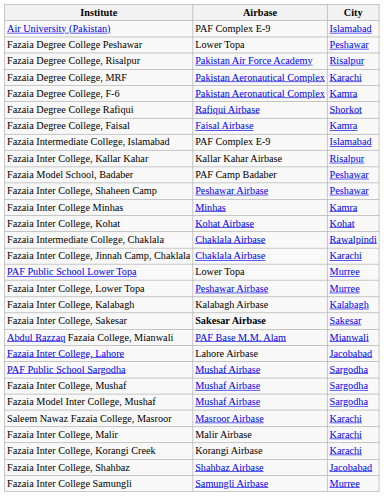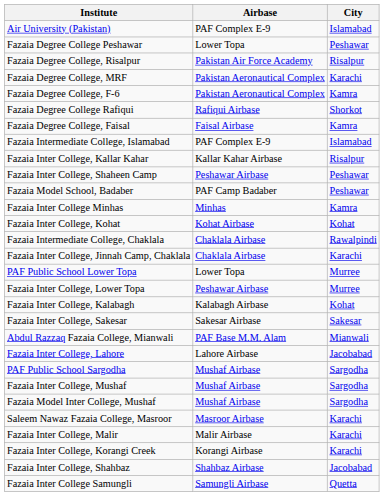 <table class="wikitable" style="margin:1em auto;">
 <tr>
 <th>Institute</th>
 <th>Airbase</th>
 <th>City</th>
 </tr>
 <tr>
 <td><a href='#'>Air University (Pakistan)</a></td>
 <td>PAF Complex E-9</td>
 <td><a href='#'>Islamabad</a></td>
 </tr>
 <tr>
 <td>Fazaia Degree College Peshawar</td>
 <td>Lower Topa</td>
 <td><a href='#'>Peshawar</a></td>
 </tr>
 <tr>
 <td>Fazaia Degree College, Risalpur</td>
 <td><a href='#'>Pakistan Air Force Academy</a></td>
 <td><a href='#'>Risalpur</a></td>
 </tr>
 <tr>
 <td>Fazaia Degree College, MRF</td>
 <td><a href='#'>Pakistan Aeronautical Complex</a></td>
 <td><a href='#'>Karachi</a></td>
 </tr>
 <tr>
 <td>Fazaia Degree College, F-6</td>
 <td><a href='#'>Pakistan Aeronautical Complex</a></td>
 <td><a href='#'>Kamra</a></td>
 </tr>
 <tr>
 <td>Fazaia Degree College Rafiqui</td>
 <td><a href='#'>Rafiqui Airbase</a></td>
 <td><a href='#'>Shorkot</a></td>
 </tr>
 <tr>
 <td>Fazaia Degree College, Faisal</td>
 <td><a href='#'>Faisal Airbase</a></td>
 <td><a href='#'>Kamra</a></td>
 </tr>
 <tr>
 <td>Fazaia Intermediate College, Islamabad</td>
 <td>PAF Complex E-9</td>
 <td><a href='#'>Islamabad</a></td>
 </tr>
 <tr>
 <td>Fazaia Inter College, Kallar Kahar</td>
 <td>Kallar Kahar Airbase</td>
 <td><a href='#'>Risalpur</a></td>
 </tr>
 <tr>
-<td>Fazaia Model School, Badaber</td>
-<td>PAF Camp Badaber</td>
+<td>Fazaia Inter College, Shaheen Camp</td>
+<td><a href='#'>Peshawar Airbase</a></td>
 <td><a href='#'>Peshawar</a></td>
 </tr>
 <tr>
-<td>Fazaia Inter College, Shaheen Camp</td>
-<td><a href='#'>Peshawar Airbase</a></td>
+<td>Fazaia Model School, Badaber</td>
+<td>PAF Camp Badaber</td>
 <td><a href='#'>Peshawar</a></td>
 </tr>
 <tr>
 <td>Fazaia Inter College Minhas</td>
 <td><a href='#'>Minhas</a></td>
 <td><a href='#'>Kamra</a></td>
 </tr>
 <tr>
 <td>Fazaia Inter College, Kohat</td>
 <td><a href='#'>Kohat Airbase</a></td>
 <td><a href='#'>Kohat</a></td>
 </tr>
 <tr>
 <td>Fazaia Intermediate College, Chaklala</td>
 <td><a href='#'>Chaklala Airbase</a></td>
 <td><a href='#'>Rawalpindi</a></td>
 </tr>
 <tr>
 <td>Fazaia Inter College, Jinnah Camp, Chaklala</td>
 <td><a href='#'>Chaklala Airbase</a></td>
 <td><a href='#'>Karachi</a></td>
 </tr>
 <tr>
 <td><a href='#'>PAF Public School Lower Topa</a></td>
 <td>Lower Topa</td>
 <td><a href='#'>Murree</a></td>
 </tr>
 <tr>
 <td>Fazaia Inter College, Lower Topa</td>
 <td><a href='#'>Peshawar Airbase</a></td>
 <td><a href='#'>Murree</a></td>
 </tr>
 <tr>
 <td>Fazaia Inter College, Kalabagh</td>
 <td>Kalabagh Airbase</td>
-<td><a href='#'>Kalabagh</a></td>
+<td><a href='#'>Kohat</a></td>
 </tr>
 <tr>
 <td>Fazaia Inter College, Sakesar</td>
-<td><strong>Sakesar Airbase</strong></td>
+<td>Sakesar Airbase</td>
 <td><a href='#'>Sakesar</a></td>
 </tr>
 <tr>
 <td><a href='#'>Abdul Razzaq</a> Fazaia College, Mianwali</td>
 <td><a href='#'>PAF Base M.M. Alam</a></td>
 <td><a href='#'>Mianwali</a></td>
 </tr>
 <tr>
 <td><a href='#'>Fazaia Inter College, Lahore</a></td>
 <td>Lahore Airbase</td>
 <td><a href='#'>Jacobabad</a></td>
 </tr>
 <tr>
 <td><a href='#'>PAF Public School Sargodha</a></td>
 <td><a href='#'>Mushaf Airbase</a></td>
 <td><a href='#'>Sargodha</a></td>
 </tr>
 <tr>
 <td>Fazaia Inter College, Mushaf</td>
 <td><a href='#'>Mushaf Airbase</a></td>
 <td><a href='#'>Sargodha</a></td>
 </tr>
 <tr>
 <td>Fazaia Model Inter College, Mushaf</td>
 <td><a href='#'>Mushaf Airbase</a></td>
 <td><a href='#'>Sargodha</a></td>
 </tr>
 <tr>
 <td>Saleem Nawaz Fazaia College, Masroor</td>
 <td><a href='#'>Masroor Airbase</a></td>
 <td><a href='#'>Karachi</a></td>
 </tr>
 <tr>
 <td>Fazaia Inter College, Malir</td>
 <td>Malir Airbase</td>
 <td><a href='#'>Karachi</a></td>
 </tr>
 <tr>
 <td>Fazaia Inter College, Korangi Creek</td>
 <td>Korangi Airbase</td>
 <td><a href='#'>Karachi</a></td>
 </tr>
 <tr>
 <td>Fazaia Inter College, Shahbaz</td>
 <td><a href='#'>Shahbaz Airbase</a></td>
 <td><a href='#'>Jacobabad</a></td>
 </tr>
 <tr>
 <td>Fazaia Inter College Samungli</td>
 <td><a href='#'>Samungli Airbase</a></td>
-<td><a href='#'>Murree</a></td>
+<td><a href='#'>Quetta</a></td>
 </tr>
 </table>
